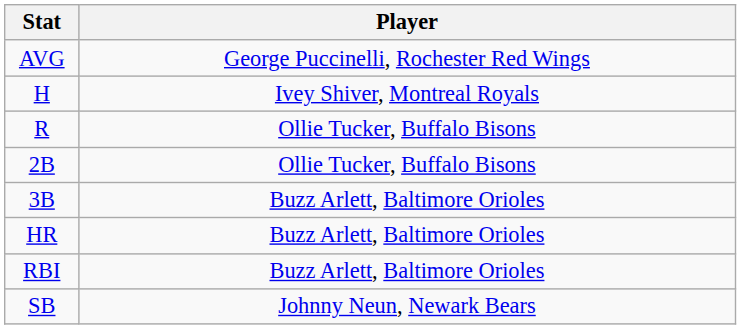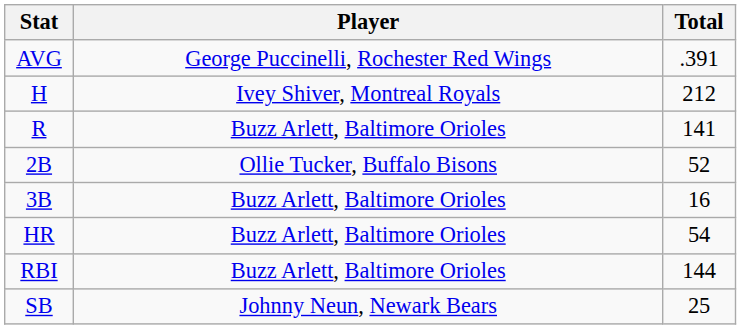 <table class="wikitable" width="33%" style="text-align:center;">
 <tr>
 <th width="5%">Stat</th>
 <th width="60%">Player</th>
+<th width="5%">Total</th>
 </tr>
 <tr>
 <td><a href='#'>AVG</a></td>
 <td><a href='#'>George Puccinelli</a>, <a href='#'>Rochester Red Wings</a></td>
+<td>.391</td>
 </tr>
 <tr>
 <td><a href='#'>H</a></td>
 <td><a href='#'>Ivey Shiver</a>, <a href='#'>Montreal Royals</a></td>
+<td>212</td>
 </tr>
 <tr>
 <td><a href='#'>R</a></td>
-<td><a href='#'>Ollie Tucker</a>, <a href='#'>Buffalo Bisons</a></td>
+<td><a href='#'>Buzz Arlett</a>, <a href='#'>Baltimore Orioles</a></td>
+<td>141</td>
 </tr>
 <tr>
 <td><a href='#'>2B</a></td>
 <td><a href='#'>Ollie Tucker</a>, <a href='#'>Buffalo Bisons</a></td>
+<td>52</td>
 </tr>
 <tr>
 <td><a href='#'>3B</a></td>
 <td><a href='#'>Buzz Arlett</a>, <a href='#'>Baltimore Orioles</a></td>
+<td>16</td>
 </tr>
 <tr>
 <td><a href='#'>HR</a></td>
 <td><a href='#'>Buzz Arlett</a>, <a href='#'>Baltimore Orioles</a></td>
+<td>54</td>
 </tr>
 <tr>
 <td><a href='#'>RBI</a></td>
 <td><a href='#'>Buzz Arlett</a>, <a href='#'>Baltimore Orioles</a></td>
+<td>144</td>
 </tr>
 <tr>
 <td><a href='#'>SB</a></td>
 <td><a href='#'>Johnny Neun</a>, <a href='#'>Newark Bears</a></td>
+<td>25</td>
 </tr>
 </table>
